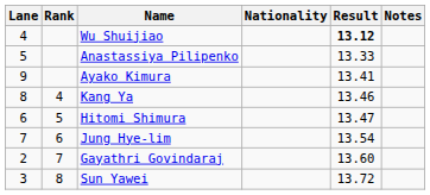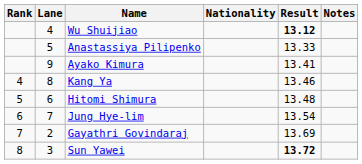 <table class="wikitable sortable" style="text-align:center">
 <tr>
+<th>Rank</th>
 <th>Lane</th>
-<th>Rank</th>
 <th>Name</th>
 <th>Nationality</th>
 <th>Result</th>
 <th>Notes</th>
 </tr>
 <tr>
+<td></td>
 <td>4</td>
-<td></td>
 <td align=left><a href='#'>Wu Shuijiao</a></td>
 <td align=left></td>
 <td><strong>13.12</strong></td>
 <td></td>
 </tr>
 <tr>
+<td></td>
 <td>5</td>
-<td></td>
 <td align=left><a href='#'>Anastassiya Pilipenko</a></td>
 <td align=left></td>
 <td>13.33</td>
 <td></td>
 </tr>
 <tr>
+<td></td>
 <td>9</td>
-<td></td>
 <td align=left><a href='#'>Ayako Kimura</a></td>
 <td align=left></td>
 <td>13.41</td>
 <td></td>
 </tr>
 <tr>
+<td>4</td>
 <td>8</td>
-<td>4</td>
 <td align=left><a href='#'>Kang Ya</a></td>
 <td align=left></td>
 <td>13.46</td>
 <td></td>
 </tr>
 <tr>
+<td>5</td>
 <td>6</td>
-<td>5</td>
 <td align=left><a href='#'>Hitomi Shimura</a></td>
 <td align=left></td>
-<td>13.47</td>
+<td>13.48</td>
 <td></td>
 </tr>
 <tr>
+<td>6</td>
 <td>7</td>
-<td>6</td>
 <td align=left><a href='#'>Jung Hye-lim</a></td>
 <td align=left></td>
 <td>13.54</td>
 <td></td>
 </tr>
 <tr>
+<td>7</td>
 <td>2</td>
-<td>7</td>
 <td align=left><a href='#'>Gayathri Govindaraj</a></td>
 <td align=left></td>
-<td>13.60</td>
+<td>13.69</td>
 <td></td>
 </tr>
 <tr>
+<td>8</td>
 <td>3</td>
-<td>8</td>
 <td align=left><a href='#'>Sun Yawei</a></td>
 <td align=left></td>
-<td>13.72</td>
+<td><strong>13.72</strong></td>
 <td></td>
 </tr>
 </table>
